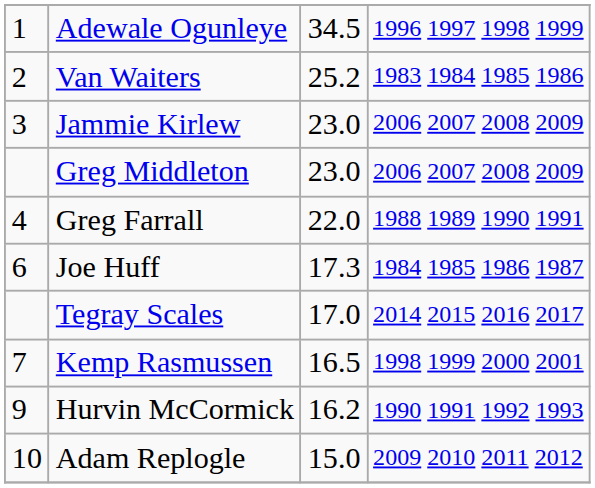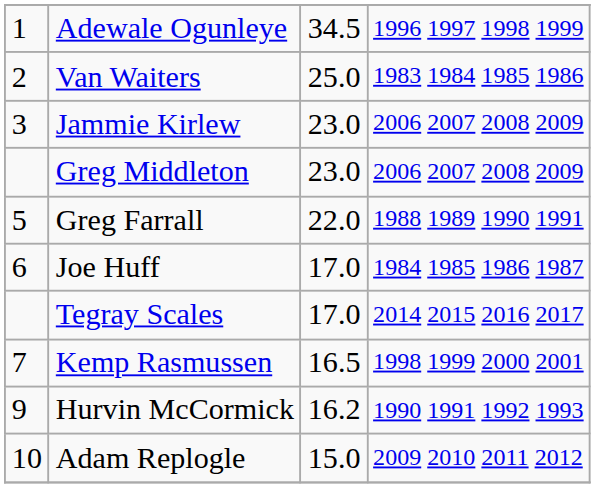 <table class="wikitable">
 <tr>
 </tr>
 <tr>
 <td>1</td>
 <td><a href='#'>Adewale Ogunleye</a></td>
 <td>34.5</td>
 <td style="font-size:80%;"><a href='#'>1996</a> <a href='#'>1997</a> <a href='#'>1998</a> <a href='#'>1999</a></td>
 </tr>
 <tr>
 <td>2</td>
 <td><a href='#'>Van Waiters</a></td>
-<td>25.2</td>
+<td>25.0</td>
 <td style="font-size:80%;"><a href='#'>1983</a> <a href='#'>1984</a> <a href='#'>1985</a> <a href='#'>1986</a></td>
 </tr>
 <tr>
 <td>3</td>
 <td><a href='#'>Jammie Kirlew</a></td>
 <td>23.0</td>
 <td style="font-size:80%;"><a href='#'>2006</a> <a href='#'>2007</a> <a href='#'>2008</a> <a href='#'>2009</a></td>
 </tr>
 <tr>
 <td></td>
 <td><a href='#'>Greg Middleton</a></td>
 <td>23.0</td>
 <td style="font-size:80%;"><a href='#'>2006</a> <a href='#'>2007</a> <a href='#'>2008</a> <a href='#'>2009</a></td>
 </tr>
 <tr>
-<td>4</td>
+<td>5</td>
 <td>Greg Farrall</td>
 <td>22.0</td>
 <td style="font-size:80%;"><a href='#'>1988</a> <a href='#'>1989</a> <a href='#'>1990</a> <a href='#'>1991</a></td>
 </tr>
 <tr>
 <td>6</td>
 <td>Joe Huff</td>
-<td>17.3</td>
+<td>17.0</td>
 <td style="font-size:80%;"><a href='#'>1984</a> <a href='#'>1985</a> <a href='#'>1986</a> <a href='#'>1987</a></td>
 </tr>
 <tr>
 <td></td>
 <td><a href='#'>Tegray Scales</a></td>
 <td>17.0</td>
 <td style="font-size:80%;"><a href='#'>2014</a> <a href='#'>2015</a> <a href='#'>2016</a> <a href='#'>2017</a></td>
 </tr>
 <tr>
 <td>7</td>
 <td><a href='#'>Kemp Rasmussen</a></td>
 <td>16.5</td>
 <td style="font-size:80%;"><a href='#'>1998</a> <a href='#'>1999</a> <a href='#'>2000</a> <a href='#'>2001</a></td>
 </tr>
 <tr>
 <td>9</td>
 <td>Hurvin McCormick</td>
 <td>16.2</td>
 <td style="font-size:80%;"><a href='#'>1990</a> <a href='#'>1991</a> <a href='#'>1992</a> <a href='#'>1993</a></td>
 </tr>
 <tr>
 <td>10</td>
 <td>Adam Replogle</td>
 <td>15.0</td>
 <td style="font-size:80%;"><a href='#'>2009</a> <a href='#'>2010</a> <a href='#'>2011</a> <a href='#'>2012</a></td>
 </tr>
 <tr>
 </tr>
 </table>
